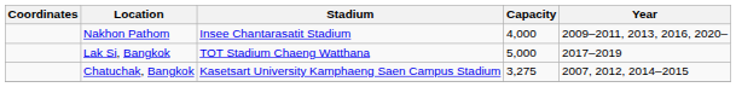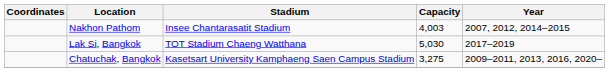 <table class="wikitable sortable">
 <tr>
 <th>Coordinates</th>
 <th>Location</th>
 <th>Stadium</th>
 <th>Capacity</th>
 <th>Year</th>
 </tr>
 <tr>
 <td></td>
 <td><a href='#'>Nakhon Pathom</a></td>
 <td><a href='#'>Insee Chantarasatit Stadium</a></td>
-<td>4,000</td>
-<td>2009–2011, 2013, 2016, 2020–</td>
+<td>4,003</td>
+<td>2007, 2012, 2014–2015</td>
 </tr>
 <tr>
 <td></td>
 <td><a href='#'>Lak Si</a>, <a href='#'>Bangkok</a></td>
 <td><a href='#'>TOT Stadium Chaeng Watthana</a></td>
-<td>5,000</td>
+<td>5,030</td>
 <td>2017–2019</td>
 </tr>
 <tr>
 <td></td>
 <td><a href='#'>Chatuchak</a>, <a href='#'>Bangkok</a></td>
 <td><a href='#'>Kasetsart University Kamphaeng Saen Campus Stadium</a></td>
 <td>3,275</td>
-<td>2007, 2012, 2014–2015</td>
+<td>2009–2011, 2013, 2016, 2020–</td>
 </tr>
 <tr>
 </tr>
 </table>
